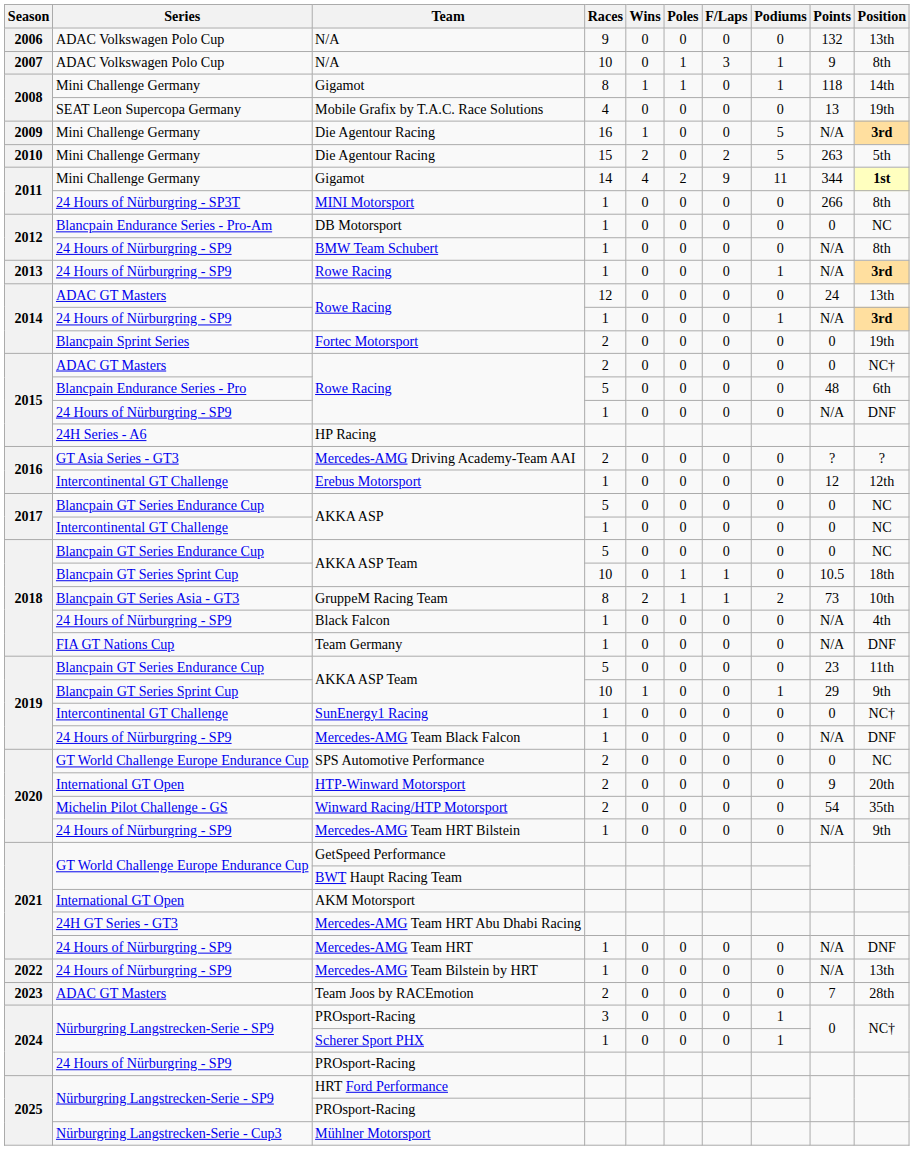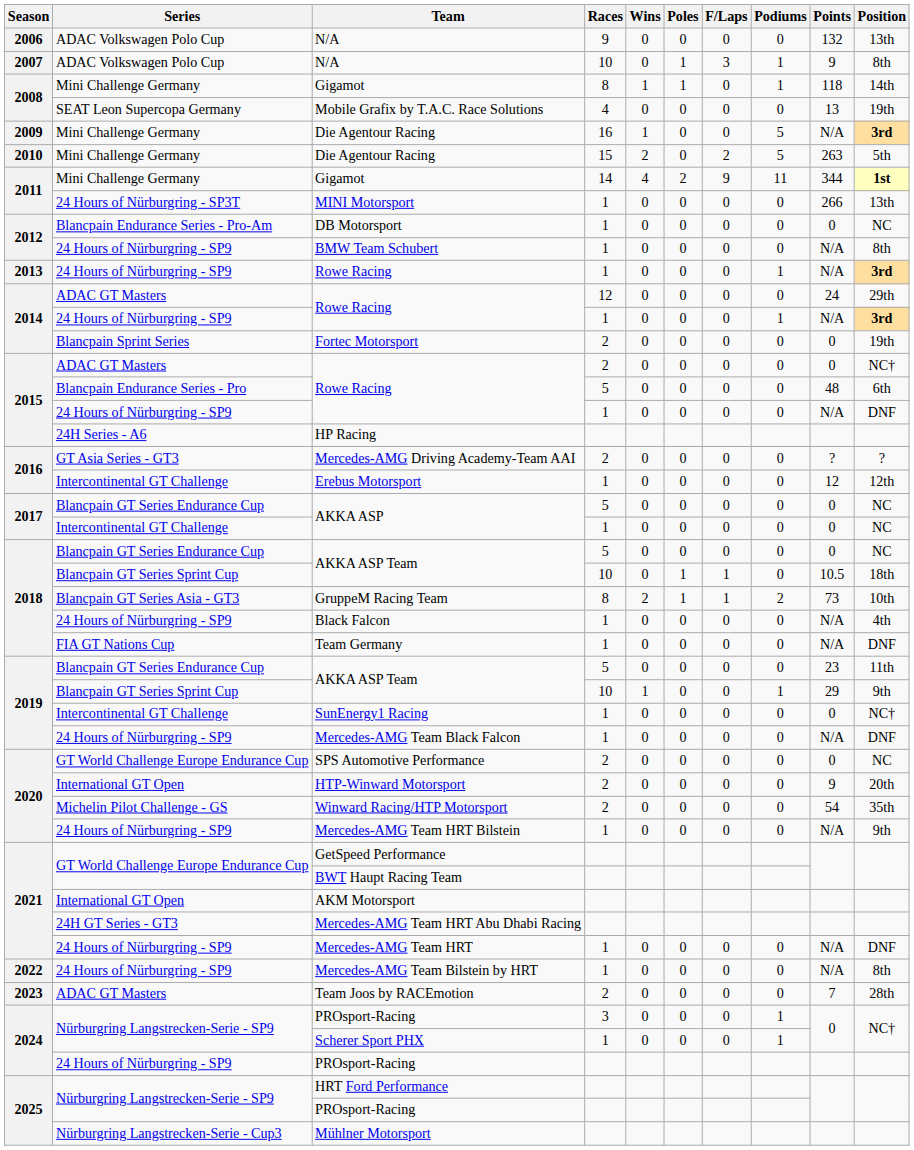 <table class="wikitable" style="font-size: 90%; text-align:center">
 <tr>
 <th>Season</th>
 <th>Series</th>
 <th>Team</th>
 <th>Races</th>
 <th>Wins</th>
 <th>Poles</th>
 <th>F/Laps</th>
 <th>Podiums</th>
 <th>Points</th>
 <th>Position</th>
 </tr>
 <tr>
 <th>2006</th>
 <td align=left>ADAC Volkswagen Polo Cup</td>
 <td align=left>N/A</td>
 <td>9</td>
 <td>0</td>
 <td>0</td>
 <td>0</td>
 <td>0</td>
 <td>132</td>
 <td>13th</td>
 </tr>
 <tr>
 <th>2007</th>
 <td align=left>ADAC Volkswagen Polo Cup</td>
 <td align=left>N/A</td>
 <td>10</td>
 <td>0</td>
 <td>1</td>
 <td>3</td>
 <td>1</td>
 <td>9</td>
 <td>8th</td>
 </tr>
 <tr>
 <th rowspan="2">2008</th>
 <td align=left>Mini Challenge Germany</td>
 <td align=left>Gigamot</td>
 <td>8</td>
 <td>1</td>
 <td>1</td>
 <td>0</td>
 <td>1</td>
 <td>118</td>
 <td>14th</td>
 </tr>
 <tr>
 <td align=left>SEAT Leon Supercopa Germany</td>
 <td align=left>Mobile Grafix by T.A.C. Race Solutions</td>
 <td>4</td>
 <td>0</td>
 <td>0</td>
 <td>0</td>
 <td>0</td>
 <td>13</td>
 <td>19th</td>
 </tr>
 <tr>
 <th>2009</th>
 <td align=left>Mini Challenge Germany</td>
 <td align=left>Die Agentour Racing</td>
 <td>16</td>
 <td>1</td>
 <td>0</td>
 <td>0</td>
 <td>5</td>
 <td>N/A</td>
 <td style="background:#ffdf9f;"><strong>3rd</strong></td>
 </tr>
 <tr>
 <th>2010</th>
 <td align=left>Mini Challenge Germany</td>
 <td align=left>Die Agentour Racing</td>
 <td>15</td>
 <td>2</td>
 <td>0</td>
 <td>2</td>
 <td>5</td>
 <td>263</td>
 <td>5th</td>
 </tr>
 <tr>
 <th rowspan="2">2011</th>
 <td align=left>Mini Challenge Germany</td>
 <td align=left>Gigamot</td>
 <td>14</td>
 <td>4</td>
 <td>2</td>
 <td>9</td>
 <td>11</td>
 <td>344</td>
 <td style="background:#ffffbf;"><strong>1st</strong></td>
 </tr>
 <tr>
 <td align=left><a href='#'>24 Hours of Nürburgring - SP3T</a></td>
 <td align=left><a href='#'>MINI Motorsport</a></td>
 <td>1</td>
 <td>0</td>
 <td>0</td>
 <td>0</td>
 <td>0</td>
 <td>266</td>
-<td>8th</td>
+<td>13th</td>
 </tr>
 <tr>
 <th rowspan="2">2012</th>
 <td align=left><a href='#'>Blancpain Endurance Series - Pro-Am</a></td>
 <td align=left>DB Motorsport</td>
 <td>1</td>
 <td>0</td>
 <td>0</td>
 <td>0</td>
 <td>0</td>
 <td>0</td>
 <td>NC</td>
 </tr>
 <tr>
 <td align=left><a href='#'>24 Hours of Nürburgring - SP9</a></td>
 <td align=left><a href='#'>BMW Team Schubert</a></td>
 <td>1</td>
 <td>0</td>
 <td>0</td>
 <td>0</td>
 <td>0</td>
 <td>N/A</td>
 <td>8th</td>
 </tr>
 <tr>
 <th>2013</th>
 <td align=left><a href='#'>24 Hours of Nürburgring - SP9</a></td>
 <td align=left><a href='#'>Rowe Racing</a></td>
 <td>1</td>
 <td>0</td>
 <td>0</td>
 <td>0</td>
 <td>1</td>
 <td>N/A</td>
 <td style="background:#ffdf9f;"><strong>3rd</strong></td>
 </tr>
 <tr>
 <th rowspan="3">2014</th>
 <td align=left><a href='#'>ADAC GT Masters</a></td>
 <td rowspan="2" align=left><a href='#'>Rowe Racing</a></td>
 <td>12</td>
 <td>0</td>
 <td>0</td>
 <td>0</td>
 <td>0</td>
 <td>24</td>
-<td>13th</td>
+<td>29th</td>
 </tr>
 <tr>
 <td align=left><a href='#'>24 Hours of Nürburgring - SP9</a></td>
 <td>1</td>
 <td>0</td>
 <td>0</td>
 <td>0</td>
 <td>1</td>
 <td>N/A</td>
 <td style="background:#ffdf9f;"><strong>3rd</strong></td>
 </tr>
 <tr>
 <td align=left><a href='#'>Blancpain Sprint Series</a></td>
 <td align=left><a href='#'>Fortec Motorsport</a></td>
 <td>2</td>
 <td>0</td>
 <td>0</td>
 <td>0</td>
 <td>0</td>
 <td>0</td>
 <td>19th</td>
 </tr>
 <tr>
 <th rowspan="4">2015</th>
 <td align=left><a href='#'>ADAC GT Masters</a></td>
 <td rowspan="3" align=left><a href='#'>Rowe Racing</a></td>
 <td>2</td>
 <td>0</td>
 <td>0</td>
 <td>0</td>
 <td>0</td>
 <td>0</td>
 <td>NC†</td>
 </tr>
 <tr>
 <td align=left><a href='#'>Blancpain Endurance Series - Pro</a></td>
 <td>5</td>
 <td>0</td>
 <td>0</td>
 <td>0</td>
 <td>0</td>
 <td>48</td>
 <td>6th</td>
 </tr>
 <tr>
 <td align=left><a href='#'>24 Hours of Nürburgring - SP9</a></td>
 <td>1</td>
 <td>0</td>
 <td>0</td>
 <td>0</td>
 <td>0</td>
 <td>N/A</td>
 <td>DNF</td>
 </tr>
 <tr>
 <td align=left><a href='#'>24H Series - A6</a></td>
 <td align=left>HP Racing</td>
 <td></td>
 <td></td>
 <td></td>
 <td></td>
 <td></td>
 <td></td>
 <td></td>
 </tr>
 <tr>
 <th rowspan="2">2016</th>
 <td align=left><a href='#'>GT Asia Series - GT3</a></td>
 <td align=left><a href='#'>Mercedes-AMG</a> Driving Academy-Team AAI</td>
 <td>2</td>
 <td>0</td>
 <td>0</td>
 <td>0</td>
 <td>0</td>
 <td>?</td>
 <td>?</td>
 </tr>
 <tr>
 <td align=left><a href='#'>Intercontinental GT Challenge</a></td>
 <td align=left><a href='#'>Erebus Motorsport</a></td>
 <td>1</td>
 <td>0</td>
 <td>0</td>
 <td>0</td>
 <td>0</td>
 <td>12</td>
 <td>12th</td>
 </tr>
 <tr>
 <th rowspan="2">2017</th>
 <td align=left><a href='#'>Blancpain GT Series Endurance Cup</a></td>
 <td rowspan="2" align=left>AKKA ASP</td>
 <td>5</td>
 <td>0</td>
 <td>0</td>
 <td>0</td>
 <td>0</td>
 <td>0</td>
 <td>NC</td>
 </tr>
 <tr>
 <td align=left><a href='#'>Intercontinental GT Challenge</a></td>
 <td>1</td>
 <td>0</td>
 <td>0</td>
 <td>0</td>
 <td>0</td>
 <td>0</td>
 <td>NC</td>
 </tr>
 <tr>
 <th rowspan="5">2018</th>
 <td align=left><a href='#'>Blancpain GT Series Endurance Cup</a></td>
 <td rowspan="2" align=left>AKKA ASP Team</td>
 <td>5</td>
 <td>0</td>
 <td>0</td>
 <td>0</td>
 <td>0</td>
 <td>0</td>
 <td>NC</td>
 </tr>
 <tr>
 <td align=left><a href='#'>Blancpain GT Series Sprint Cup</a></td>
 <td>10</td>
 <td>0</td>
 <td>1</td>
 <td>1</td>
 <td>0</td>
 <td>10.5</td>
 <td>18th</td>
 </tr>
 <tr>
 <td align=left><a href='#'>Blancpain GT Series Asia - GT3</a></td>
 <td align=left>GruppeM Racing Team</td>
 <td>8</td>
 <td>2</td>
 <td>1</td>
 <td>1</td>
 <td>2</td>
 <td>73</td>
 <td>10th</td>
 </tr>
 <tr>
 <td align=left><a href='#'>24 Hours of Nürburgring - SP9</a></td>
 <td align=left>Black Falcon</td>
 <td>1</td>
 <td>0</td>
 <td>0</td>
 <td>0</td>
 <td>0</td>
 <td>N/A</td>
 <td>4th</td>
 </tr>
 <tr>
 <td align=left><a href='#'>FIA GT Nations Cup</a></td>
 <td align=left>Team Germany</td>
 <td>1</td>
 <td>0</td>
 <td>0</td>
 <td>0</td>
 <td>0</td>
 <td>N/A</td>
 <td>DNF</td>
 </tr>
 <tr>
 <th rowspan="4">2019</th>
 <td align=left><a href='#'>Blancpain GT Series Endurance Cup</a></td>
 <td rowspan="2" align=left>AKKA ASP Team</td>
 <td>5</td>
 <td>0</td>
 <td>0</td>
 <td>0</td>
 <td>0</td>
 <td>23</td>
 <td>11th</td>
 </tr>
 <tr>
 <td align=left><a href='#'>Blancpain GT Series Sprint Cup</a></td>
 <td>10</td>
 <td>1</td>
 <td>0</td>
 <td>0</td>
 <td>1</td>
 <td>29</td>
 <td>9th</td>
 </tr>
 <tr>
 <td align=left><a href='#'>Intercontinental GT Challenge</a></td>
 <td align=left><a href='#'>SunEnergy1 Racing</a></td>
 <td>1</td>
 <td>0</td>
 <td>0</td>
 <td>0</td>
 <td>0</td>
 <td>0</td>
 <td>NC†</td>
 </tr>
 <tr>
 <td align=left><a href='#'>24 Hours of Nürburgring - SP9</a></td>
 <td align=left><a href='#'>Mercedes-AMG</a> Team Black Falcon</td>
 <td>1</td>
 <td>0</td>
 <td>0</td>
 <td>0</td>
 <td>0</td>
 <td>N/A</td>
 <td>DNF</td>
 </tr>
 <tr>
 <th rowspan="4">2020</th>
 <td align=left><a href='#'>GT World Challenge Europe Endurance Cup</a></td>
 <td align=left>SPS Automotive Performance</td>
 <td>2</td>
 <td>0</td>
 <td>0</td>
 <td>0</td>
 <td>0</td>
 <td>0</td>
 <td>NC</td>
 </tr>
 <tr>
 <td align=left><a href='#'>International GT Open</a></td>
 <td align=left><a href='#'>HTP-Winward Motorsport</a></td>
 <td>2</td>
 <td>0</td>
 <td>0</td>
 <td>0</td>
 <td>0</td>
 <td>9</td>
 <td>20th</td>
 </tr>
 <tr>
 <td align=left><a href='#'>Michelin Pilot Challenge - GS</a></td>
 <td align=left><a href='#'>Winward Racing/HTP Motorsport</a></td>
 <td>2</td>
 <td>0</td>
 <td>0</td>
 <td>0</td>
 <td>0</td>
 <td>54</td>
 <td>35th</td>
 </tr>
 <tr>
 <td align=left><a href='#'>24 Hours of Nürburgring - SP9</a></td>
 <td align=left><a href='#'>Mercedes-AMG</a> Team HRT Bilstein</td>
 <td>1</td>
 <td>0</td>
 <td>0</td>
 <td>0</td>
 <td>0</td>
 <td>N/A</td>
 <td>9th</td>
 </tr>
 <tr>
 <th rowspan="5">2021</th>
 <td rowspan="2" align=left><a href='#'>GT World Challenge Europe Endurance Cup</a></td>
 <td align=left>GetSpeed Performance</td>
 <td></td>
 <td></td>
 <td></td>
 <td></td>
 <td></td>
 <td rowspan="2"></td>
 <td rowspan="2"></td>
 </tr>
 <tr>
 <td align=left><a href='#'>BWT</a> Haupt Racing Team</td>
 <td></td>
 <td></td>
 <td></td>
 <td></td>
 <td></td>
 </tr>
 <tr>
 <td align=left><a href='#'>International GT Open</a></td>
 <td align=left>AKM Motorsport</td>
 <td></td>
 <td></td>
 <td></td>
 <td></td>
 <td></td>
 <td></td>
 <td></td>
 </tr>
 <tr>
 <td align=left><a href='#'>24H GT Series - GT3</a></td>
 <td align=left><a href='#'>Mercedes-AMG</a> Team HRT Abu Dhabi Racing</td>
 <td></td>
 <td></td>
 <td></td>
 <td></td>
 <td></td>
 <td></td>
 <td></td>
 </tr>
 <tr>
 <td align=left><a href='#'>24 Hours of Nürburgring - SP9</a></td>
 <td align=left><a href='#'>Mercedes-AMG</a> Team HRT</td>
 <td>1</td>
 <td>0</td>
 <td>0</td>
 <td>0</td>
 <td>0</td>
 <td>N/A</td>
 <td>DNF</td>
 </tr>
 <tr>
 <th>2022</th>
 <td align=left><a href='#'>24 Hours of Nürburgring - SP9</a></td>
 <td align=left><a href='#'>Mercedes-AMG</a> Team Bilstein by HRT</td>
 <td>1</td>
 <td>0</td>
 <td>0</td>
 <td>0</td>
 <td>0</td>
 <td>N/A</td>
-<td>13th</td>
+<td>8th</td>
 </tr>
 <tr>
 <th>2023</th>
 <td align=left><a href='#'>ADAC GT Masters</a></td>
 <td align=left>Team Joos by RACEmotion</td>
 <td>2</td>
 <td>0</td>
 <td>0</td>
 <td>0</td>
 <td>0</td>
 <td>7</td>
 <td>28th</td>
 </tr>
 <tr>
 <th rowspan="3">2024</th>
 <td rowspan="2" align="left"><a href='#'>Nürburgring Langstrecken-Serie - SP9</a></td>
 <td align="left">PROsport-Racing</td>
 <td>3</td>
 <td>0</td>
 <td>0</td>
 <td>0</td>
 <td>1</td>
 <td rowspan="2">0</td>
 <td rowspan="2">NC†</td>
 </tr>
 <tr>
 <td align=left><a href='#'>Scherer Sport PHX</a></td>
 <td>1</td>
 <td>0</td>
 <td>0</td>
 <td>0</td>
 <td>1</td>
 </tr>
 <tr>
 <td align="left"><a href='#'>24 Hours of Nürburgring - SP9</a></td>
 <td align=left>PROsport-Racing</td>
 <td></td>
 <td></td>
 <td></td>
 <td></td>
 <td></td>
 <td></td>
 <td></td>
 </tr>
 <tr>
 <th rowspan="3">2025</th>
 <td rowspan="2" align="left"><a href='#'>Nürburgring Langstrecken-Serie - SP9</a></td>
 <td align=left>HRT <a href='#'>Ford Performance</a></td>
 <td></td>
 <td></td>
 <td></td>
 <td></td>
 <td></td>
 <td rowspan="2"></td>
 <td rowspan="2"></td>
 </tr>
 <tr>
 <td align="left">PROsport-Racing</td>
 <td align="left"></td>
 <td></td>
 <td></td>
 <td></td>
 <td></td>
 </tr>
 <tr>
 <td align="left"><a href='#'>Nürburgring Langstrecken-Serie - Cup3</a></td>
 <td align="left"><a href='#'>Mühlner Motorsport</a></td>
 <td></td>
 <td></td>
 <td></td>
 <td></td>
 <td></td>
 <td></td>
 <td></td>
 </tr>
 </table>
